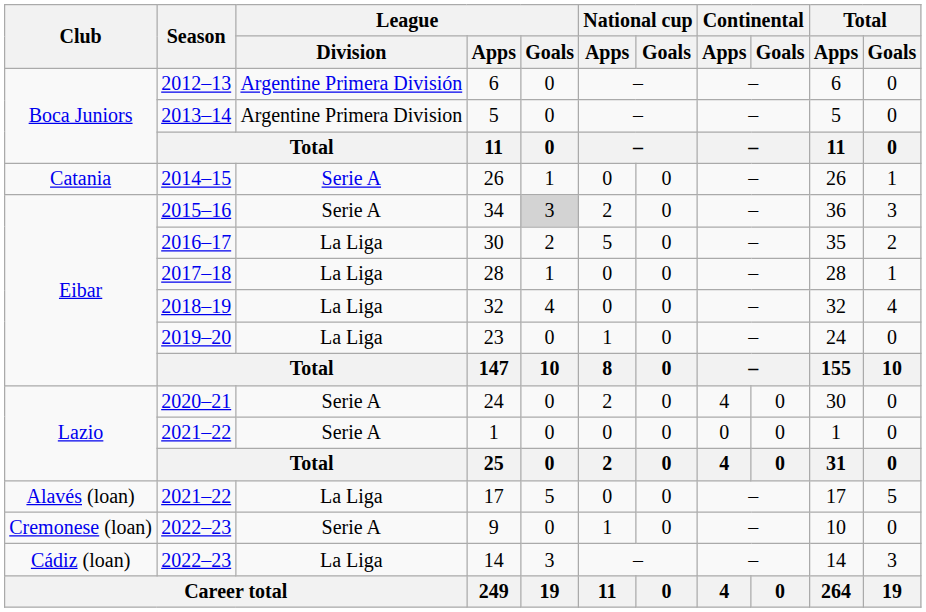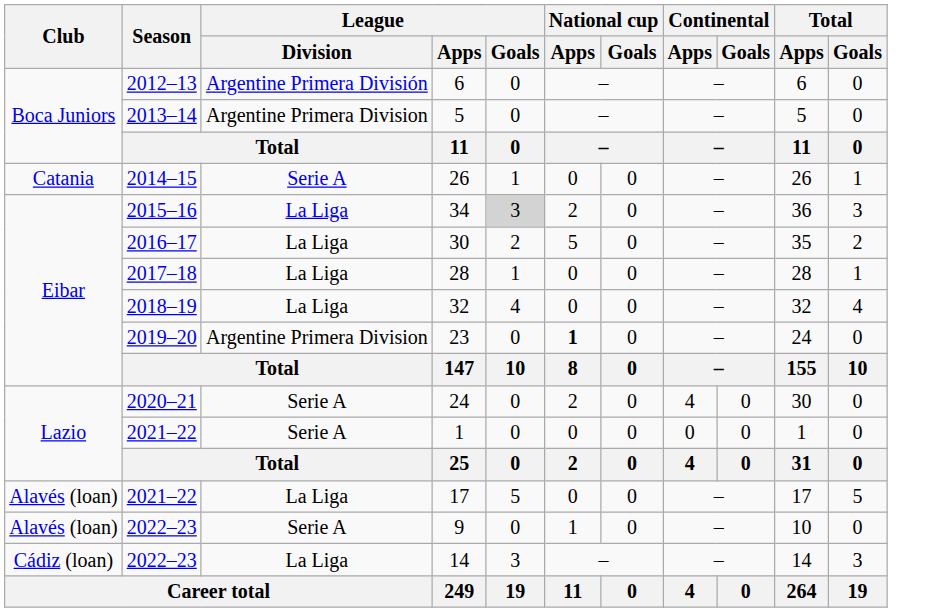 <table class="wikitable" style="text-align:center">
 <tr>
 <th rowspan="2">Club</th>
 <th rowspan="2">Season</th>
 <th colspan="3">League</th>
 <th colspan="2">National cup</th>
 <th colspan="2">Continental</th>
 <th colspan="2">Total</th>
 </tr>
 <tr>
 <th>Division</th>
 <th>Apps</th>
 <th>Goals</th>
 <th>Apps</th>
 <th>Goals</th>
 <th>Apps</th>
 <th>Goals</th>
 <th>Apps</th>
 <th>Goals</th>
 </tr>
 <tr>
 <td rowspan="3"><a href='#'>Boca Juniors</a></td>
 <td><a href='#'>2012–13</a></td>
 <td><a href='#'>Argentine Primera División</a></td>
 <td>6</td>
 <td>0</td>
 <td colspan="2">–</td>
 <td colspan="2">–</td>
 <td>6</td>
 <td>0</td>
 </tr>
 <tr>
 <td><a href='#'>2013–14</a></td>
 <td>Argentine Primera Division</td>
 <td>5</td>
 <td>0</td>
 <td colspan="2">–</td>
 <td colspan="2">–</td>
 <td>5</td>
 <td>0</td>
 </tr>
 <tr>
 <th colspan="2">Total</th>
 <th>11</th>
 <th>0</th>
 <th colspan="2">–</th>
 <th colspan="2">–</th>
 <th>11</th>
 <th>0</th>
 </tr>
 <tr>
 <td><a href='#'>Catania</a></td>
 <td><a href='#'>2014–15</a></td>
 <td><a href='#'>Serie A</a></td>
 <td>26</td>
 <td>1</td>
 <td>0</td>
 <td>0</td>
 <td colspan="2">–</td>
 <td>26</td>
 <td>1</td>
 </tr>
 <tr>
 <td rowspan="6"><a href='#'>Eibar</a></td>
 <td><a href='#'>2015–16</a></td>
-<td>Serie A</td>
+<td><a href='#'>La Liga</a></td>
 <td>34</td>
 <td style="background: lightgrey;">3</td>
 <td>2</td>
 <td>0</td>
 <td colspan="2">–</td>
 <td>36</td>
 <td>3</td>
 </tr>
 <tr>
 <td><a href='#'>2016–17</a></td>
 <td>La Liga</td>
 <td>30</td>
 <td>2</td>
 <td>5</td>
 <td>0</td>
 <td colspan="2">–</td>
 <td>35</td>
 <td>2</td>
 </tr>
 <tr>
 <td><a href='#'>2017–18</a></td>
 <td>La Liga</td>
 <td>28</td>
 <td>1</td>
 <td>0</td>
 <td>0</td>
 <td colspan="2">–</td>
 <td>28</td>
 <td>1</td>
 </tr>
 <tr>
 <td><a href='#'>2018–19</a></td>
 <td>La Liga</td>
 <td>32</td>
 <td>4</td>
 <td>0</td>
 <td>0</td>
 <td colspan="2">–</td>
 <td>32</td>
 <td>4</td>
 </tr>
 <tr>
 <td><a href='#'>2019–20</a></td>
-<td>La Liga</td>
+<td>Argentine Primera Division</td>
 <td>23</td>
 <td>0</td>
-<td>1</td>
+<td><strong>1</strong></td>
 <td>0</td>
 <td colspan="2">–</td>
 <td>24</td>
 <td>0</td>
 </tr>
 <tr>
 <th colspan="2">Total</th>
 <th>147</th>
 <th>10</th>
 <th>8</th>
 <th>0</th>
 <th colspan="2">–</th>
 <th>155</th>
 <th>10</th>
 </tr>
 <tr>
 <td rowspan="3"><a href='#'>Lazio</a></td>
 <td><a href='#'>2020–21</a></td>
 <td>Serie A</td>
 <td>24</td>
 <td>0</td>
 <td>2</td>
 <td>0</td>
 <td>4</td>
 <td>0</td>
 <td>30</td>
 <td>0</td>
 </tr>
 <tr>
 <td><a href='#'>2021–22</a></td>
 <td>Serie A</td>
 <td>1</td>
 <td>0</td>
 <td>0</td>
 <td>0</td>
 <td>0</td>
 <td>0</td>
 <td>1</td>
 <td>0</td>
 </tr>
 <tr>
 <th colspan="2">Total</th>
 <th>25</th>
 <th>0</th>
 <th>2</th>
 <th>0</th>
 <th>4</th>
 <th>0</th>
 <th>31</th>
 <th>0</th>
 </tr>
 <tr>
 <td><a href='#'>Alavés</a> (loan)</td>
 <td><a href='#'>2021–22</a></td>
 <td>La Liga</td>
 <td>17</td>
 <td>5</td>
 <td>0</td>
 <td>0</td>
 <td colspan="2">–</td>
 <td>17</td>
 <td>5</td>
 </tr>
 <tr>
-<td><a href='#'>Cremonese</a> (loan)</td>
+<td><a href='#'>Alavés</a> (loan)</td>
 <td><a href='#'>2022–23</a></td>
 <td>Serie A</td>
 <td>9</td>
 <td>0</td>
 <td>1</td>
 <td>0</td>
 <td colspan="2">–</td>
 <td>10</td>
 <td>0</td>
 </tr>
 <tr>
 <td><a href='#'>Cádiz</a> (loan)</td>
 <td><a href='#'>2022–23</a></td>
 <td>La Liga</td>
 <td>14</td>
 <td>3</td>
 <td colspan="2">–</td>
 <td colspan="2">–</td>
 <td>14</td>
 <td>3</td>
 </tr>
 <tr>
 <th colspan="3">Career total</th>
 <th>249</th>
 <th>19</th>
 <th>11</th>
 <th>0</th>
 <th>4</th>
 <th>0</th>
 <th>264</th>
 <th>19</th>
 </tr>
 </table>
